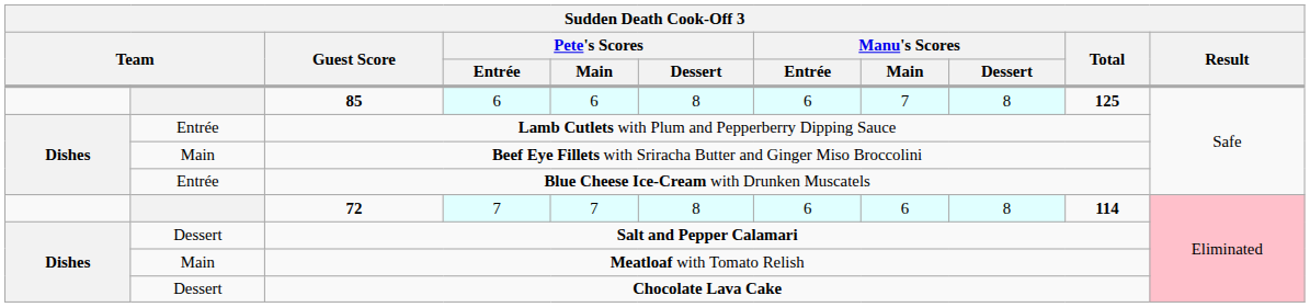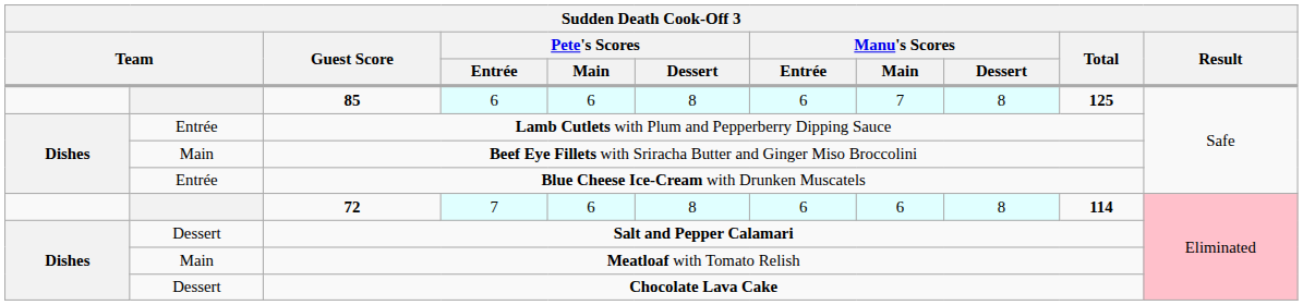 <table class="wikitable plainrowheaders" style="margin:1em auto; text-align:center; font-size:90%; width:80em;">
 <tr>
 <th colspan="18" >Sudden Death Cook-Off 3</th>
 </tr>
 <tr>
 <th rowspan="2" colspan="2" style="width:20%">Team</th>
 <th scope="col" rowspan="2">Guest Score<br><small></small></th>
 <th scope="col" colspan="3"><a href='#'>Pete</a>'s Scores</th>
 <th scope="col" colspan="3"><a href='#'>Manu</a>'s Scores</th>
 <th scope="col" rowspan="2">Total<br><small></small></th>
 <th scope="col" rowspan="2">Result</th>
 </tr>
 <tr>
 <th scope="col">Entrée</th>
 <th scope="col">Main</th>
 <th scope="col">Dessert</th>
 <th scope="col">Entrée</th>
 <th scope="col">Main</th>
 <th scope="col">Dessert</th>
 </tr>
 <tr style="border-top:3px solid #aaa;">
 <td></td>
 <th style="text-align:centre"></th>
 <td><strong>85</strong></td>
 <td bgcolor="#e0ffff">6</td>
 <td bgcolor="#e0ffff">6</td>
 <td bgcolor="#e0ffff">8</td>
 <td bgcolor="#e0ffff">6</td>
 <td bgcolor="#e0ffff">7</td>
 <td bgcolor="#e0ffff">8</td>
 <td><strong>125</strong></td>
 <td rowspan="4">Safe</td>
 </tr>
 <tr>
 <th rowspan="3">Dishes</th>
 <td>Entrée</td>
 <td colspan="8"><strong>Lamb Cutlets</strong> with Plum and Pepperberry Dipping Sauce</td>
 </tr>
 <tr>
 <td>Main</td>
 <td colspan="8"><strong>Beef Eye Fillets</strong> with Sriracha Butter and Ginger Miso Broccolini</td>
 </tr>
 <tr>
 <td>Entrée</td>
 <td colspan="8"><strong>Blue Cheese Ice-Cream</strong> with Drunken Muscatels</td>
 </tr>
 <tr>
 <td></td>
 <th style="text-align:centre"></th>
 <td><strong>72</strong></td>
 <td bgcolor="#e0ffff">7</td>
-<td bgcolor="#e0ffff">7</td>
+<td bgcolor="#e0ffff">6</td>
 <td bgcolor="#e0ffff">8</td>
 <td bgcolor="#e0ffff">6</td>
 <td bgcolor="#e0ffff">6</td>
 <td bgcolor="#e0ffff">8</td>
 <td><strong>114</strong></td>
 <td style="background:pink" rowspan="4">Eliminated</td>
 </tr>
 <tr>
 <th rowspan="3">Dishes</th>
 <td>Dessert</td>
 <td colspan="8"><strong>Salt and Pepper Calamari</strong></td>
 </tr>
 <tr>
 <td>Main</td>
 <td colspan="8"><strong>Meatloaf</strong> with Tomato Relish</td>
 </tr>
 <tr>
 <td>Dessert</td>
 <td colspan="8"><strong>Chocolate Lava Cake</strong></td>
 </tr>
 </table>
